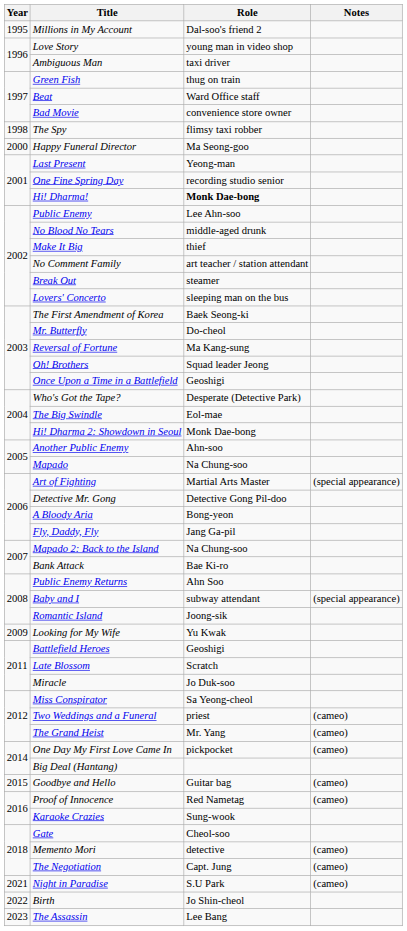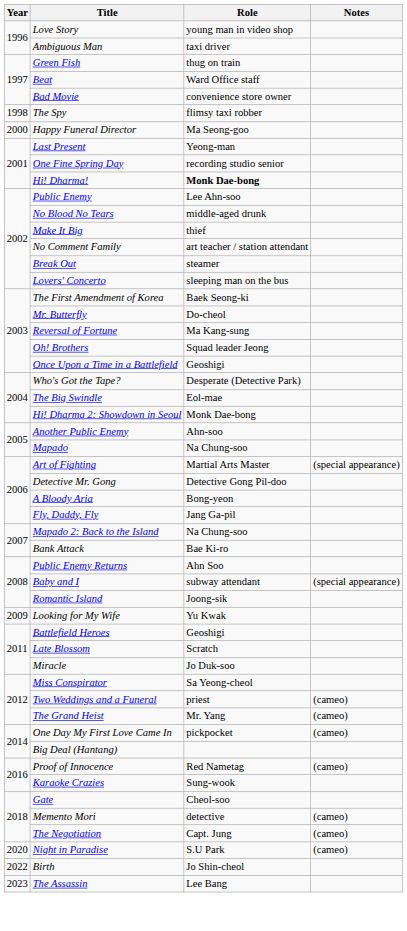 <table class="wikitable sortable">
 <tr>
 <th>Year</th>
 <th>Title</th>
 <th>Role</th>
 <th>Notes</th>
-</tr>
-<tr>
-<td>1995</td>
-<td><em>Millions in My Account</em></td>
-<td>Dal-soo's friend 2</td>
-<td></td>
 </tr>
 <tr>
 <td rowspan=2>1996</td>
 <td><em>Love Story</em></td>
 <td>young man in video shop</td>
 <td></td>
 </tr>
 <tr>
 <td><em>Ambiguous Man</em></td>
 <td>taxi driver</td>
 <td></td>
 </tr>
 <tr>
 <td rowspan=3>1997</td>
 <td><em><a href='#'>Green Fish</a></em></td>
 <td>thug on train</td>
 <td></td>
 </tr>
 <tr>
 <td><em><a href='#'>Beat</a></em></td>
 <td>Ward Office staff</td>
 <td></td>
 </tr>
 <tr>
 <td><em><a href='#'>Bad Movie</a></em></td>
 <td>convenience store owner</td>
 <td></td>
 </tr>
 <tr>
 <td>1998</td>
 <td><em>The Spy</em></td>
 <td>flimsy taxi robber</td>
 <td></td>
 </tr>
 <tr>
 <td>2000</td>
 <td><em>Happy Funeral Director</em></td>
 <td>Ma Seong-goo</td>
 <td></td>
 </tr>
 <tr>
 <td rowspan=3>2001</td>
 <td><em><a href='#'>Last Present</a></em></td>
 <td>Yeong-man</td>
 <td></td>
 </tr>
 <tr>
 <td><em><a href='#'>One Fine Spring Day</a></em></td>
 <td>recording studio senior</td>
 <td></td>
 </tr>
 <tr>
 <td><em><a href='#'>Hi! Dharma!</a></em></td>
 <td><strong>Monk Dae-bong</strong></td>
 <td></td>
 </tr>
 <tr>
 <td rowspan=6>2002</td>
 <td><em><a href='#'>Public Enemy</a></em></td>
 <td>Lee Ahn-soo</td>
 <td></td>
 </tr>
 <tr>
 <td><em><a href='#'>No Blood No Tears</a></em></td>
 <td>middle-aged drunk</td>
 <td></td>
 </tr>
 <tr>
 <td><em><a href='#'>Make It Big</a></em></td>
 <td>thief</td>
 <td></td>
 </tr>
 <tr>
 <td><em>No Comment Family</em></td>
 <td>art teacher / station attendant</td>
 <td></td>
 </tr>
 <tr>
 <td><em><a href='#'>Break Out</a></em></td>
 <td>steamer</td>
 <td></td>
 </tr>
 <tr>
 <td><em><a href='#'>Lovers' Concerto</a></em></td>
 <td>sleeping man on the bus</td>
 <td></td>
 </tr>
 <tr>
 <td rowspan=5>2003</td>
 <td><em>The First Amendment of Korea</em></td>
 <td>Baek Seong-ki</td>
 <td></td>
 </tr>
 <tr>
 <td><em><a href='#'>Mr. Butterfly</a></em></td>
 <td>Do-cheol</td>
 <td></td>
 </tr>
 <tr>
 <td><em><a href='#'>Reversal of Fortune</a></em></td>
 <td>Ma Kang-sung</td>
 <td></td>
 </tr>
 <tr>
 <td><em><a href='#'>Oh! Brothers</a></em></td>
 <td>Squad leader Jeong</td>
 <td></td>
 </tr>
 <tr>
 <td><em><a href='#'>Once Upon a Time in a Battlefield</a></em></td>
 <td>Geoshigi</td>
 <td></td>
 </tr>
 <tr>
 <td rowspan=3>2004</td>
 <td><em>Who's Got the Tape?</em></td>
 <td>Desperate (Detective Park)</td>
 <td></td>
 </tr>
 <tr>
 <td><em><a href='#'>The Big Swindle</a></em></td>
 <td>Eol-mae</td>
 <td></td>
 </tr>
 <tr>
 <td><em><a href='#'>Hi! Dharma 2: Showdown in Seoul</a></em></td>
 <td>Monk Dae-bong</td>
 <td></td>
 </tr>
 <tr>
 <td rowspan=2>2005</td>
 <td><em><a href='#'>Another Public Enemy</a></em></td>
 <td>Ahn-soo</td>
 <td></td>
 </tr>
 <tr>
 <td><em><a href='#'>Mapado</a></em></td>
 <td>Na Chung-soo</td>
 <td></td>
 </tr>
 <tr>
 <td rowspan=4>2006</td>
 <td><em><a href='#'>Art of Fighting</a></em></td>
 <td>Martial Arts Master</td>
 <td>(special appearance)</td>
 </tr>
 <tr>
 <td><em>Detective Mr. Gong</em></td>
 <td>Detective Gong Pil-doo</td>
 <td></td>
 </tr>
 <tr>
 <td><em><a href='#'>A Bloody Aria</a></em></td>
 <td>Bong-yeon</td>
 <td></td>
 </tr>
 <tr>
 <td><em><a href='#'>Fly, Daddy, Fly</a></em></td>
 <td>Jang Ga-pil</td>
 <td></td>
 </tr>
 <tr>
 <td rowspan=2>2007</td>
 <td><em><a href='#'>Mapado 2: Back to the Island</a></em></td>
 <td>Na Chung-soo</td>
 <td></td>
 </tr>
 <tr>
 <td><em>Bank Attack</em></td>
 <td>Bae Ki-ro</td>
 <td></td>
 </tr>
 <tr>
 <td rowspan=3>2008</td>
 <td><em><a href='#'>Public Enemy Returns</a></em></td>
 <td>Ahn Soo</td>
 <td></td>
 </tr>
 <tr>
 <td><em><a href='#'>Baby and I</a></em></td>
 <td>subway attendant</td>
 <td>(special appearance)</td>
 </tr>
 <tr>
 <td><em><a href='#'>Romantic Island</a></em></td>
 <td>Joong-sik</td>
 <td></td>
 </tr>
 <tr>
 <td>2009</td>
 <td><em>Looking for My Wife</em></td>
 <td>Yu Kwak</td>
 <td></td>
 </tr>
 <tr>
 <td rowspan=3>2011</td>
 <td><em><a href='#'>Battlefield Heroes</a></em></td>
 <td>Geoshigi</td>
 <td></td>
 </tr>
 <tr>
 <td><em><a href='#'>Late Blossom</a></em></td>
 <td>Scratch</td>
 <td></td>
 </tr>
 <tr>
 <td><em>Miracle</em></td>
 <td>Jo Duk-soo</td>
 <td></td>
 </tr>
 <tr>
 <td rowspan=3>2012</td>
 <td><em><a href='#'>Miss Conspirator</a></em></td>
 <td>Sa Yeong-cheol</td>
 <td></td>
 </tr>
 <tr>
 <td><em><a href='#'>Two Weddings and a Funeral</a></em></td>
 <td>priest</td>
 <td>(cameo)</td>
 </tr>
 <tr>
 <td><em><a href='#'>The Grand Heist</a></em></td>
 <td>Mr. Yang</td>
 <td>(cameo)</td>
 </tr>
 <tr>
 <td rowspan=2>2014</td>
 <td><em>One Day My First Love Came In</em></td>
 <td>pickpocket</td>
 <td>(cameo)</td>
 </tr>
 <tr>
 <td><em>Big Deal (Hantang)</em></td>
 <td></td>
 <td></td>
 </tr>
 <tr>
-<td>2015</td>
-<td><em>Goodbye and Hello</em></td>
-<td>Guitar bag</td>
-<td>(cameo)</td>
-</tr>
-<tr>
 <td rowspan=2>2016</td>
 <td><em>Proof of Innocence</em></td>
 <td>Red Nametag</td>
 <td>(cameo)</td>
 </tr>
 <tr>
 <td><em><a href='#'>Karaoke Crazies</a></em></td>
 <td>Sung-wook</td>
 <td></td>
 </tr>
 <tr>
 <td rowspan=3>2018</td>
 <td><em><a href='#'>Gate</a></em></td>
 <td>Cheol-soo</td>
 <td></td>
 </tr>
 <tr>
 <td><em>Memento Mori</em></td>
 <td>detective</td>
 <td>(cameo)</td>
 </tr>
 <tr>
 <td><em><a href='#'>The Negotiation</a></em></td>
 <td>Capt. Jung</td>
 <td>(cameo)</td>
 </tr>
 <tr>
-<td>2021</td>
+<td>2020</td>
 <td><em><a href='#'>Night in Paradise</a></em></td>
 <td>S.U Park</td>
 <td>(cameo)</td>
 </tr>
 <tr>
 <td>2022</td>
 <td><em>Birth</em></td>
 <td>Jo Shin-cheol</td>
 <td></td>
 </tr>
 <tr>
 <td>2023</td>
 <td><em><a href='#'>The Assassin</a></em></td>
 <td>Lee Bang</td>
 <td></td>
 </tr>
 </table>
